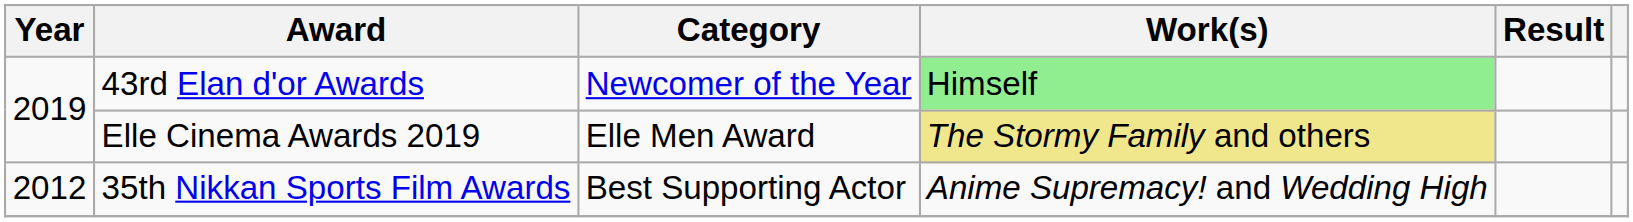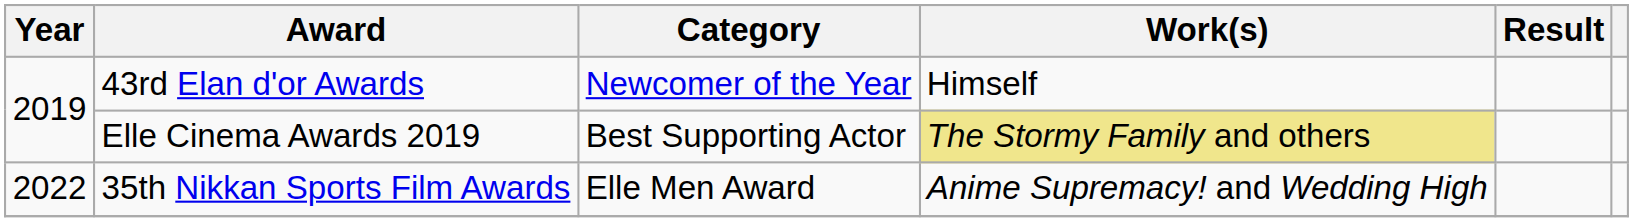 <table class="wikitable sortable">
 <tr>
 <th>Year</th>
 <th>Award</th>
 <th>Category</th>
 <th>Work(s)</th>
 <th>Result</th>
 <th class="unsortable"></th>
 </tr>
 <tr>
 <td rowspan=2>2019</td>
 <td>43rd <a href='#'>Elan d'or Awards</a></td>
 <td><a href='#'>Newcomer of the Year</a></td>
-<td style="background: lightgreen;">Himself</td>
+<td>Himself</td>
 <td></td>
 <td></td>
 </tr>
 <tr>
 <td>Elle Cinema Awards 2019</td>
-<td>Elle Men Award</td>
+<td>Best Supporting Actor</td>
 <td style="background: khaki;"><em>The Stormy Family</em> and others</td>
 <td></td>
 <td></td>
 </tr>
 <tr>
-<td>2012</td>
+<td>2022</td>
 <td>35th <a href='#'>Nikkan Sports Film Awards</a></td>
-<td>Best Supporting Actor</td>
+<td>Elle Men Award</td>
 <td><em>Anime Supremacy!</em> and <em>Wedding High</em></td>
 <td></td>
 <td></td>
 </tr>
 <tr>
 </tr>
 </table>
